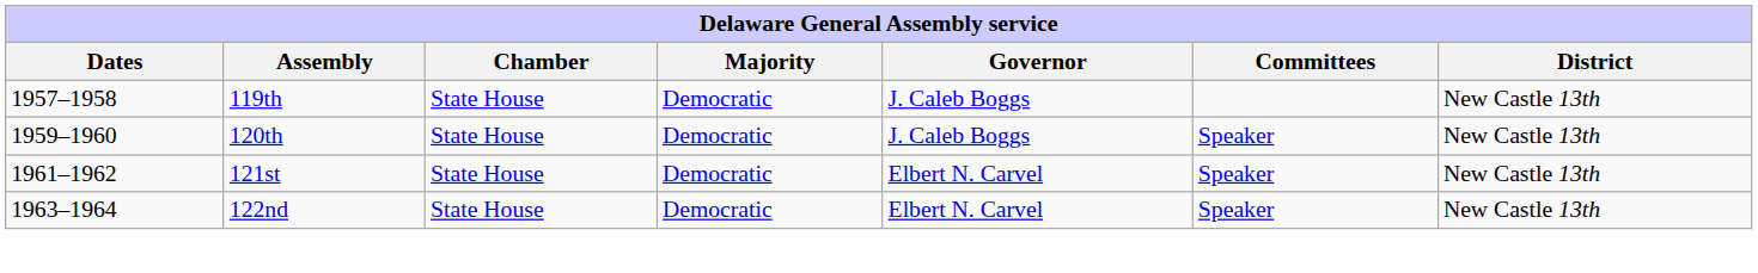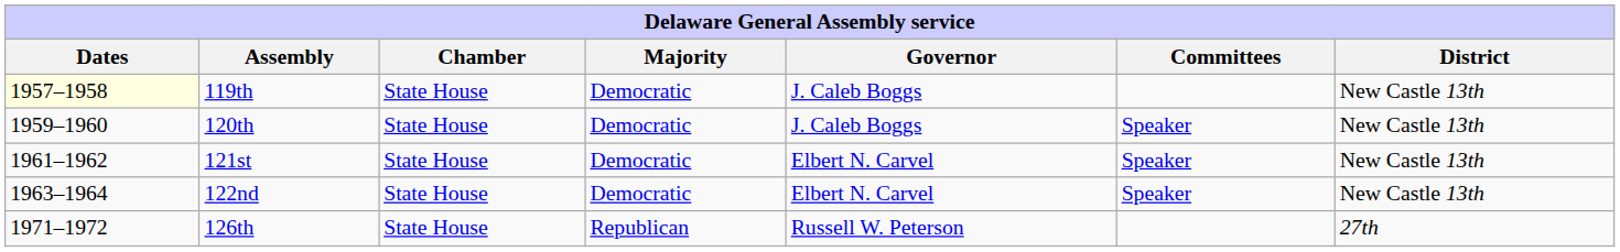 <table class=wikitable style="width: 94%" style="text-align: center;" align="center">
 <tr bgcolor=#cccccc>
 <th colspan=7 style="background: #ccccff;">Delaware General Assembly service</th>
 </tr>
 <tr>
 <th><strong>Dates</strong></th>
 <th><strong>Assembly</strong></th>
 <th><strong>Chamber</strong></th>
 <th><strong>Majority</strong></th>
 <th><strong>Governor</strong></th>
 <th><strong>Committees</strong></th>
 <th><strong>District</strong></th>
 </tr>
 <tr>
-<td>1957–1958</td>
+<td style="background: lightyellow;">1957–1958</td>
 <td><a href='#'>119th</a></td>
 <td><a href='#'>State House</a></td>
 <td><a href='#'>Democratic</a></td>
 <td><a href='#'>J. Caleb Boggs</a></td>
 <td></td>
 <td>New Castle <em>13th</em></td>
 </tr>
 <tr>
 <td>1959–1960</td>
 <td><a href='#'>120th</a></td>
 <td><a href='#'>State House</a></td>
 <td><a href='#'>Democratic</a></td>
 <td><a href='#'>J. Caleb Boggs</a></td>
 <td><a href='#'>Speaker</a></td>
 <td>New Castle <em>13th</em></td>
 </tr>
 <tr>
 <td>1961–1962</td>
 <td><a href='#'>121st</a></td>
 <td><a href='#'>State House</a></td>
 <td><a href='#'>Democratic</a></td>
 <td><a href='#'>Elbert N. Carvel</a></td>
 <td><a href='#'>Speaker</a></td>
 <td>New Castle <em>13th</em></td>
 </tr>
 <tr>
 <td>1963–1964</td>
 <td><a href='#'>122nd</a></td>
 <td><a href='#'>State House</a></td>
 <td><a href='#'>Democratic</a></td>
 <td><a href='#'>Elbert N. Carvel</a></td>
 <td><a href='#'>Speaker</a></td>
 <td>New Castle <em>13th</em></td>
 </tr>
+<tr>
+<td>1971–1972</td>
+<td><a href='#'>126th</a></td>
+<td><a href='#'>State House</a></td>
+<td><a href='#'>Republican</a></td>
+<td><a href='#'>Russell W. Peterson</a></td>
+<td></td>
+<td><em>27th</em></td>
+</tr>
 </table>
